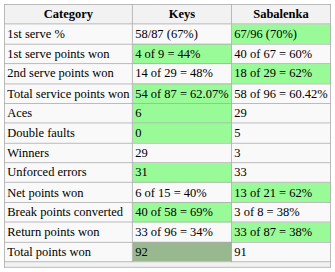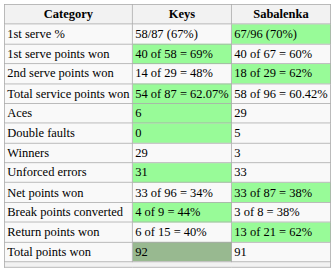 <table class="wikitable">
 <tr>
 <th>Category</th>
 <th> Keys</th>
 <th> Sabalenka</th>
 </tr>
 <tr>
 <td>1st serve %</td>
 <td>58/87 (67%)</td>
 <td bgcolor=98FB98>67/96 (70%)</td>
 </tr>
 <tr>
 <td>1st serve points won</td>
-<td bgcolor=98FB98>4 of 9 = 44%</td>
+<td bgcolor=98FB98>40 of 58 = 69%</td>
 <td>40 of 67 = 60%</td>
 </tr>
 <tr>
 <td>2nd serve points won</td>
 <td>14 of 29 = 48%</td>
 <td bgcolor=98FB98>18 of 29 = 62%</td>
 </tr>
 <tr>
 <td>Total service points won</td>
 <td bgcolor=98FB98>54 of 87 = 62.07%</td>
 <td>58 of 96 = 60.42%</td>
 </tr>
 <tr>
 <td>Aces</td>
 <td bgcolor=98FB98>6</td>
 <td>29</td>
 </tr>
 <tr>
 <td>Double faults</td>
 <td bgcolor=98FB98>0</td>
 <td>5</td>
 </tr>
 <tr>
 <td>Winners</td>
 <td>29</td>
 <td>3</td>
 </tr>
 <tr>
 <td>Unforced errors</td>
 <td bgcolor=98FB98>31</td>
 <td>33</td>
 </tr>
 <tr>
 <td>Net points won</td>
-<td>6 of 15 = 40%</td>
-<td bgcolor=98FB98>13 of 21 = 62%</td>
+<td>33 of 96 = 34%</td>
+<td bgcolor=98FB98>33 of 87 = 38%</td>
 </tr>
 <tr>
 <td>Break points converted</td>
-<td bgcolor=98FB98>40 of 58 = 69%</td>
+<td bgcolor=98FB98>4 of 9 = 44%</td>
 <td>3 of 8 = 38%</td>
 </tr>
 <tr>
 <td>Return points won</td>
-<td>33 of 96 = 34%</td>
-<td bgcolor=98FB98>33 of 87 = 38%</td>
+<td>6 of 15 = 40%</td>
+<td bgcolor=98FB98>13 of 21 = 62%</td>
 </tr>
 <tr>
 <td>Total points won</td>
 <td bgcolor=98FB989>92</td>
 <td>91</td>
 </tr>
 <tr>
 <th colspan=3></th>
 </tr>
 </table>
